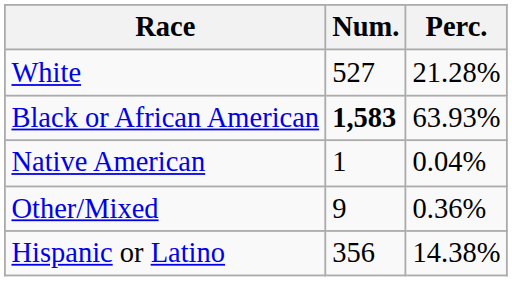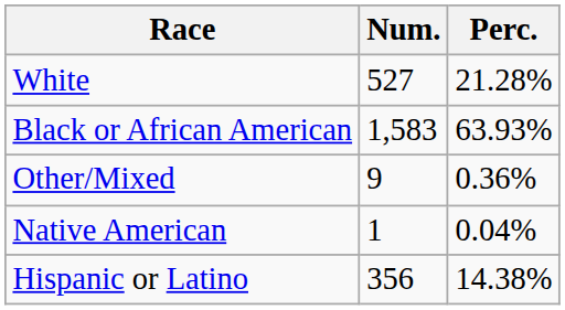 <table class="wikitable">
 <tr>
 <th>Race</th>
 <th>Num.</th>
 <th>Perc.</th>
 </tr>
 <tr>
 <td><a href='#'>White</a></td>
 <td>527</td>
 <td>21.28%</td>
 </tr>
 <tr>
 <td><a href='#'>Black or African American</a></td>
-<td><strong>1,583</strong></td>
+<td>1,583</td>
 <td>63.93%</td>
+</tr>
+<tr>
+<td><a href='#'>Other/Mixed</a></td>
+<td>9</td>
+<td>0.36%</td>
 </tr>
 <tr>
 <td><a href='#'>Native American</a></td>
 <td>1</td>
 <td>0.04%</td>
 </tr>
 <tr>
-<td><a href='#'>Other/Mixed</a></td>
-<td>9</td>
-<td>0.36%</td>
-</tr>
-<tr>
 <td><a href='#'>Hispanic</a> or <a href='#'>Latino</a></td>
 <td>356</td>
 <td>14.38%</td>
 </tr>
 </table>
